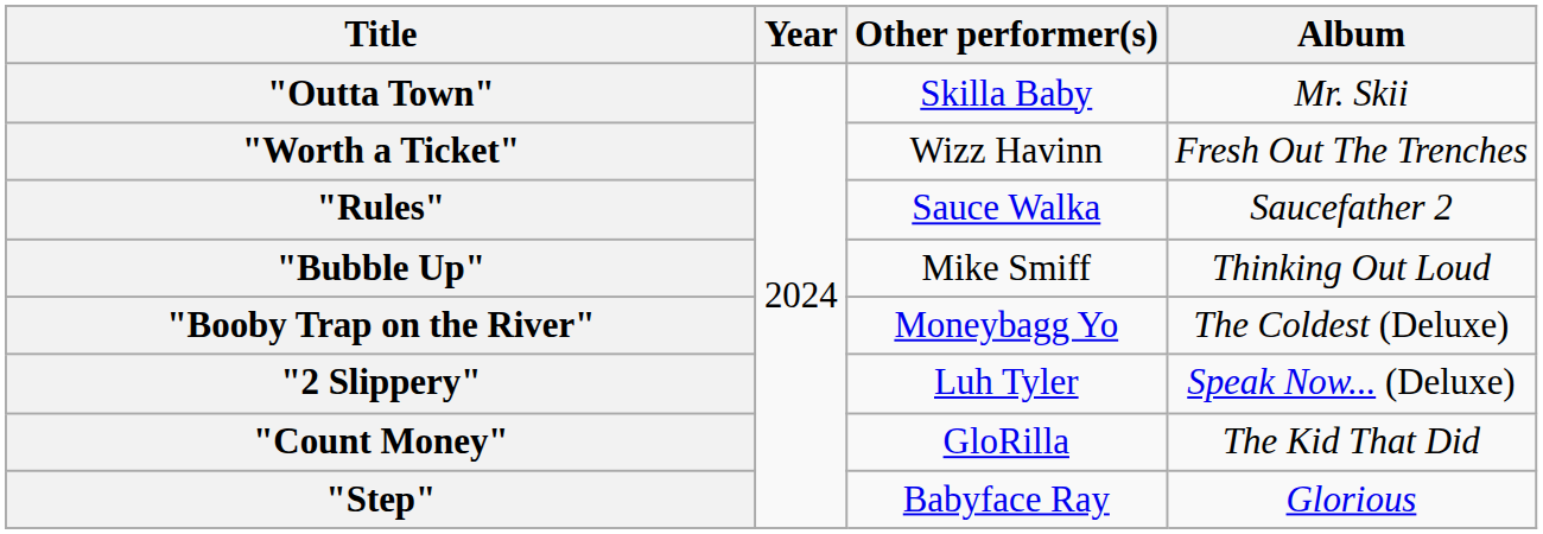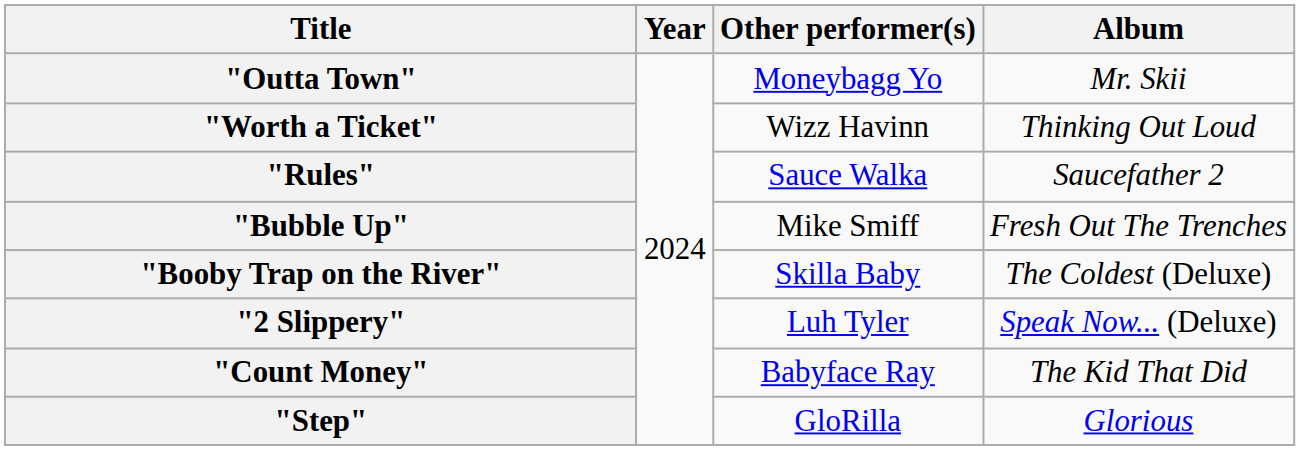 <table class="wikitable plainrowheaders" style="text-align:center;">
 <tr>
 <th scope="col" style="width:20em;">Title</th>
 <th scope="col">Year</th>
 <th scope="col">Other performer(s)</th>
 <th scope="col">Album</th>
 </tr>
 <tr>
 <th scope="row">"Outta Town"</th>
 <td rowspan="8">2024</td>
-<td><a href='#'>Skilla Baby</a></td>
+<td><a href='#'>Moneybagg Yo</a></td>
 <td><em>Mr. Skii</em></td>
 </tr>
 <tr>
 <th scope="row">"Worth a Ticket"</th>
 <td>Wizz Havinn</td>
-<td><em>Fresh Out The Trenches</em></td>
+<td><em>Thinking Out Loud</em></td>
 </tr>
 <tr>
 <th scope="row">"Rules"</th>
 <td><a href='#'>Sauce Walka</a></td>
 <td><em>Saucefather 2</em></td>
 </tr>
 <tr>
 <th scope="row">"Bubble Up"</th>
 <td>Mike Smiff</td>
-<td><em>Thinking Out Loud</em></td>
+<td><em>Fresh Out The Trenches</em></td>
 </tr>
 <tr>
 <th scope="row">"Booby Trap on the River"</th>
-<td><a href='#'>Moneybagg Yo</a></td>
+<td><a href='#'>Skilla Baby</a></td>
 <td><em>The Coldest</em> (Deluxe)</td>
 </tr>
 <tr>
 <th scope="row">"2 Slippery"</th>
 <td><a href='#'>Luh Tyler</a></td>
 <td><em><a href='#'>Speak Now...</a></em> (Deluxe)</td>
 </tr>
 <tr>
 <th scope="row">"Count Money"</th>
-<td><a href='#'>GloRilla</a></td>
+<td><a href='#'>Babyface Ray</a></td>
 <td><em>The Kid That Did</em></td>
 </tr>
 <tr>
 <th scope="row">"Step"</th>
-<td><a href='#'>Babyface Ray</a></td>
+<td><a href='#'>GloRilla</a></td>
 <td><em><a href='#'>Glorious</a></em></td>
 </tr>
 </table>
